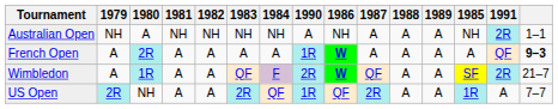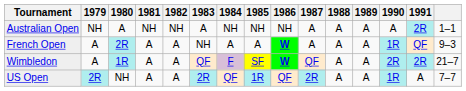 <table class="wikitable" style=font-size:97%>
 <tr bgcolor="#efefef">
 <th>Tournament</th>
 <th>1979</th>
 <th>1980</th>
 <th>1981</th>
 <th>1982</th>
 <th>1983</th>
 <th>1984</th>
-<th>1990</th>
+<th>1985</th>
 <th>1986</th>
 <th>1987</th>
 <th>1988</th>
 <th>1989</th>
-<th>1985</th>
+<th>1990</th>
 <th>1991</th>
 <th></th>
 </tr>
 <tr>
 <td style="background:#EFEFEF;"><a href='#'>Australian Open</a></td>
 <td align="center">NH</td>
 <td align="center">A</td>
 <td align="center">NH</td>
 <td align="center">NH</td>
+<td align="center">A</td>
 <td align="center">NH</td>
 <td align="center">NH</td>
-<td align="center">A</td>
 <td align="center">NH</td>
 <td align="center">A</td>
 <td align="center">A</td>
 <td align="center">A</td>
-<td align="center">NH</td>
+<td align="center">A</td>
 <td align="center" style="background:#afeeee;"><a href='#'>2R</a></td>
 <td align="center">1–1</td>
 </tr>
 <tr>
 <td style="background:#EFEFEF;"><a href='#'>French Open</a></td>
 <td align="center">A</td>
 <td align="center" style="background:#afeeee;"><a href='#'>2R</a></td>
 <td align="center">A</td>
 <td align="center">A</td>
+<td align="center">NH</td>
 <td align="center">A</td>
 <td align="center">A</td>
-<td align="center" style="background:#afeeee;"><a href='#'>1R</a></td>
 <td align="center" style="background:lime"><a href='#'><strong>W</strong></a></td>
 <td align="center">A</td>
 <td align="center">A</td>
 <td align="center">A</td>
-<td align="center">A</td>
+<td align="center" style="background:#afeeee;"><a href='#'>1R</a></td>
 <td align="center" style="background:#ffebcd;"><a href='#'>QF</a></td>
-<td align="center"><strong>9–3</strong></td>
+<td align="center">9–3</td>
 </tr>
 <tr>
 <td style="background:#EFEFEF;"><a href='#'>Wimbledon</a></td>
 <td align="center">A</td>
 <td align="center" style="background:#afeeee;"><a href='#'>1R</a></td>
 <td align="center">A</td>
 <td align="center">A</td>
 <td align="center" style="background:#ffebcd;"><a href='#'>QF</a></td>
 <td align="center" style="background:#D8BFD8;"><a href='#'>F</a></td>
-<td align="center" style="background:#afeeee;"><a href='#'>2R</a></td>
+<td align="center" style="background:yellow;"><a href='#'>SF</a></td>
 <td align="center" style="background:lime"><a href='#'><strong>W</strong></a></td>
 <td align="center" style="background:#ffebcd;"><a href='#'>QF</a></td>
 <td align="center">A</td>
 <td align="center">A</td>
-<td align="center" style="background:yellow;"><a href='#'>SF</a></td>
+<td align="center" style="background:#afeeee;"><a href='#'>2R</a></td>
 <td align="center" style="background:#afeeee;"><a href='#'>2R</a></td>
 <td align="center">21–7</td>
 </tr>
 <tr>
 <td style="background:#EFEFEF;"><a href='#'>US Open</a></td>
 <td align="center" style="background:#afeeee;"><a href='#'>2R</a></td>
 <td align="center">NH</td>
 <td align="center">A</td>
 <td align="center">A</td>
 <td align="center" style="background:#afeeee;"><a href='#'>2R</a></td>
 <td align="center" style="background:#ffebcd;"><a href='#'>QF</a></td>
 <td align="center" style="background:#afeeee;"><a href='#'>1R</a></td>
 <td align="center" style="background:#ffebcd;"><a href='#'>QF</a></td>
 <td align="center" style="background:#afeeee;"><a href='#'>2R</a></td>
 <td align="center">A</td>
 <td align="center">A</td>
 <td align="center" style="background:#afeeee;"><a href='#'>1R</a></td>
 <td align="center">A</td>
 <td align="center">7–7</td>
 </tr>
 </table>
